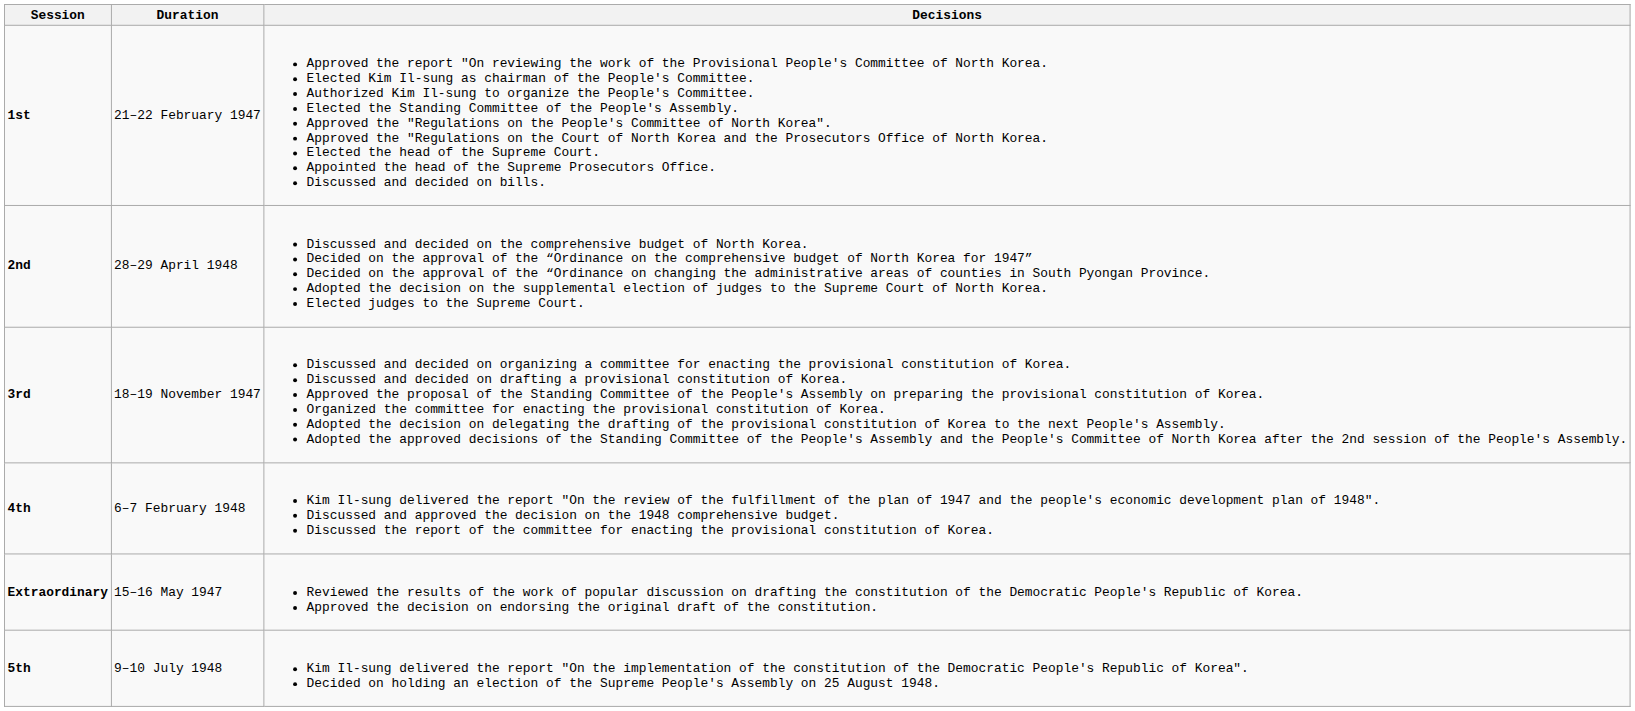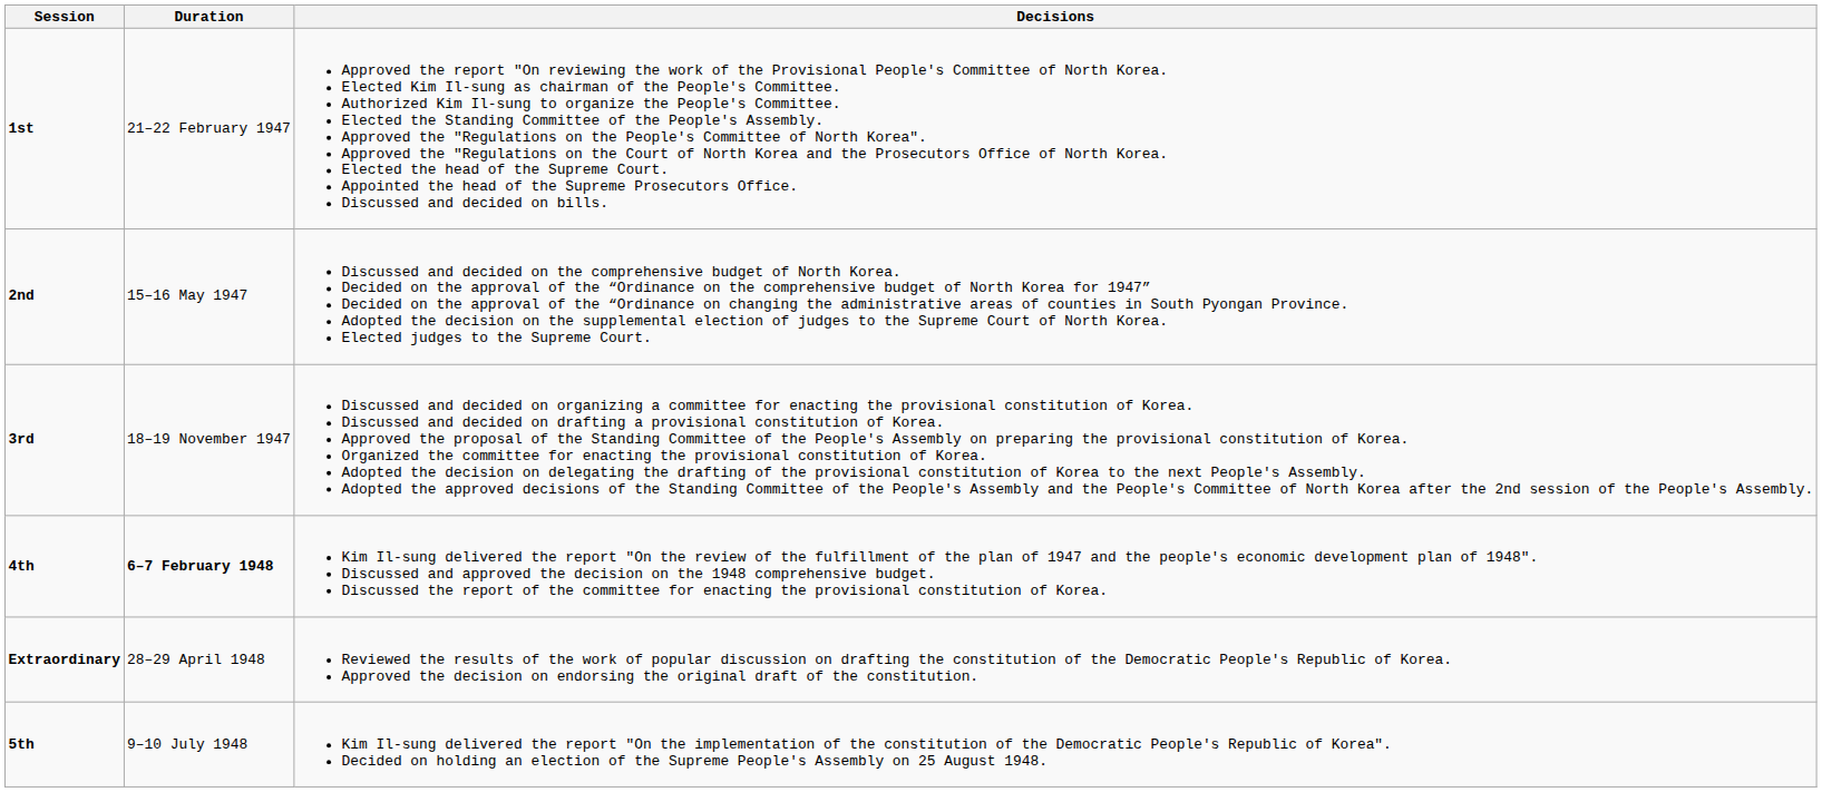 <table class="wikitable">
 <tr>
 <th>Session</th>
 <th>Duration</th>
 <th>Decisions</th>
 </tr>
 <tr>
 <td><strong>1st</strong></td>
 <td>21–22 February 1947</td>
 <td><br><ul><li>Approved the report "On reviewing the work of the Provisional People's Committee of North Korea.</li><li>Elected Kim Il-sung as chairman of the People's Committee.</li><li>Authorized Kim Il-sung to organize the People's Committee.</li><li>Elected the Standing Committee of the People's Assembly.</li><li>Approved the "Regulations on the People's Committee of North Korea".</li><li>Approved the "Regulations on the Court of North Korea and the Prosecutors Office of North Korea.</li><li>Elected the head of the Supreme Court.</li><li>Appointed the head of the Supreme Prosecutors Office.</li><li>Discussed and decided on bills.</li></ul></td>
 </tr>
 <tr>
 <td><strong>2nd</strong></td>
-<td>28–29 April 1948</td>
+<td>15–16 May 1947</td>
 <td><br><ul><li>Discussed and decided on the comprehensive budget of North Korea.</li><li>Decided on the approval of the “Ordinance on the comprehensive budget of North Korea for 1947”</li><li>Decided on the approval of the “Ordinance on changing the administrative areas of counties in South Pyongan Province.</li><li>Adopted the decision on the supplemental election of judges to the Supreme Court of North Korea.</li><li>Elected judges to the Supreme Court.</li></ul></td>
 </tr>
 <tr>
 <td><strong>3rd</strong></td>
 <td>18–19 November 1947</td>
 <td><br><ul><li>Discussed and decided on organizing a committee for enacting the provisional constitution of Korea.</li><li>Discussed and decided on drafting a provisional constitution of Korea.</li><li>Approved the proposal of the Standing Committee of the People's Assembly on preparing the provisional constitution of Korea.</li><li>Organized the committee for enacting the provisional constitution of Korea.</li><li>Adopted the decision on delegating the drafting of the provisional constitution of Korea to the next People's Assembly.</li><li>Adopted the approved decisions of the Standing Committee of the People's Assembly and the People's Committee of North Korea after the 2nd session of the People's Assembly.</li></ul></td>
 </tr>
 <tr>
 <td><strong>4th</strong></td>
-<td>6–7 February 1948</td>
+<td><strong>6–7 February 1948</strong></td>
 <td><br><ul><li>Kim Il-sung delivered the report "On the review of the fulfillment of the plan of 1947 and the people's economic development plan of 1948".</li><li>Discussed and approved the decision on the 1948 comprehensive budget.</li><li>Discussed the report of the committee for enacting the provisional constitution of Korea.</li></ul></td>
 </tr>
 <tr>
 <td><strong>Extraordinary</strong></td>
-<td>15–16 May 1947</td>
+<td>28–29 April 1948</td>
 <td><br><ul><li>Reviewed the results of the work of popular discussion on drafting the constitution of the Democratic People's Republic of Korea.</li><li>Approved the decision on endorsing the original draft of the constitution.</li></ul></td>
 </tr>
 <tr>
 <td><strong>5th</strong></td>
 <td>9–10 July 1948</td>
 <td><br><ul><li>Kim Il-sung delivered the report "On the implementation of the constitution of the Democratic People's Republic of Korea".</li><li>Decided on holding an election of the Supreme People's Assembly on 25 August 1948.</li></ul></td>
 </tr>
 </table>
